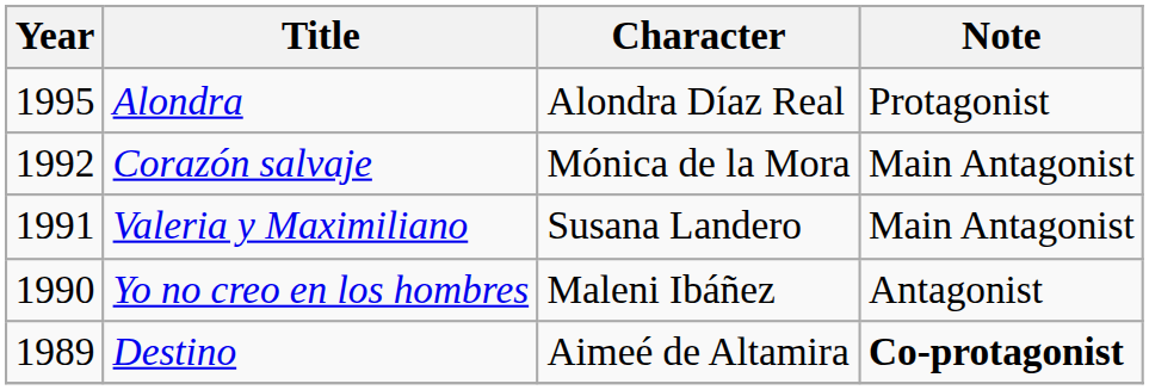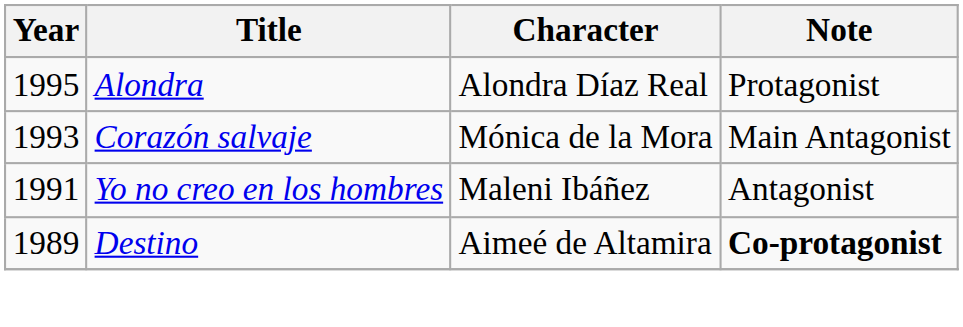 <table class="wikitable">
 <tr>
 <th>Year</th>
 <th>Title</th>
 <th>Character</th>
 <th>Note</th>
 </tr>
 <tr>
 <td>1995</td>
 <td><em><a href='#'>Alondra</a></em></td>
 <td>Alondra  Díaz Real</td>
 <td>Protagonist</td>
 </tr>
 <tr>
-<td>1992</td>
+<td>1993</td>
 <td><em><a href='#'>Corazón salvaje</a></em></td>
 <td>Mónica  de la Mora</td>
 <td>Main Antagonist</td>
 </tr>
 <tr>
 <td>1991</td>
-<td><em><a href='#'>Valeria y Maximiliano</a></em></td>
-<td>Susana Landero</td>
-<td>Main Antagonist</td>
-</tr>
-<tr>
-<td>1990</td>
 <td><em><a href='#'>Yo no creo en los hombres</a></em></td>
 <td>Maleni Ibáñez</td>
 <td>Antagonist</td>
 </tr>
 <tr>
 <td>1989</td>
 <td><em><a href='#'>Destino</a></em></td>
 <td>Aimeé de Altamira</td>
 <td><strong>Co-protagonist</strong></td>
 </tr>
 <tr>
 </tr>
 </table>
